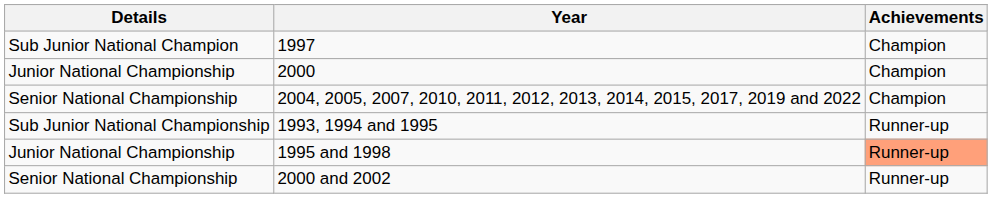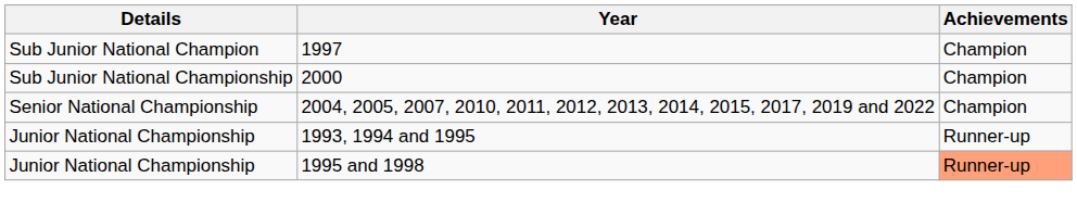 <table class="wikitable">
 <tr>
 <th>Details</th>
 <th>Year</th>
 <th>Achievements</th>
 </tr>
 <tr>
 <td>Sub Junior National Champion</td>
 <td>1997</td>
 <td>Champion</td>
 </tr>
 <tr>
-<td>Junior National Championship</td>
+<td>Sub Junior National Championship</td>
 <td>2000</td>
 <td>Champion</td>
 </tr>
 <tr>
 <td>Senior National Championship</td>
 <td>2004, 2005, 2007, 2010, 2011, 2012, 2013, 2014, 2015, 2017, 2019 and 2022</td>
 <td>Champion</td>
 </tr>
 <tr>
-<td>Sub Junior National Championship</td>
+<td>Junior National Championship</td>
 <td>1993, 1994 and 1995</td>
 <td>Runner-up</td>
 </tr>
 <tr>
 <td>Junior National Championship</td>
 <td>1995 and 1998</td>
 <td style="background: lightsalmon;">Runner-up</td>
 </tr>
-<tr>
-<td>Senior National Championship</td>
-<td>2000 and 2002</td>
-<td>Runner-up</td>
-</tr>
 </table>
